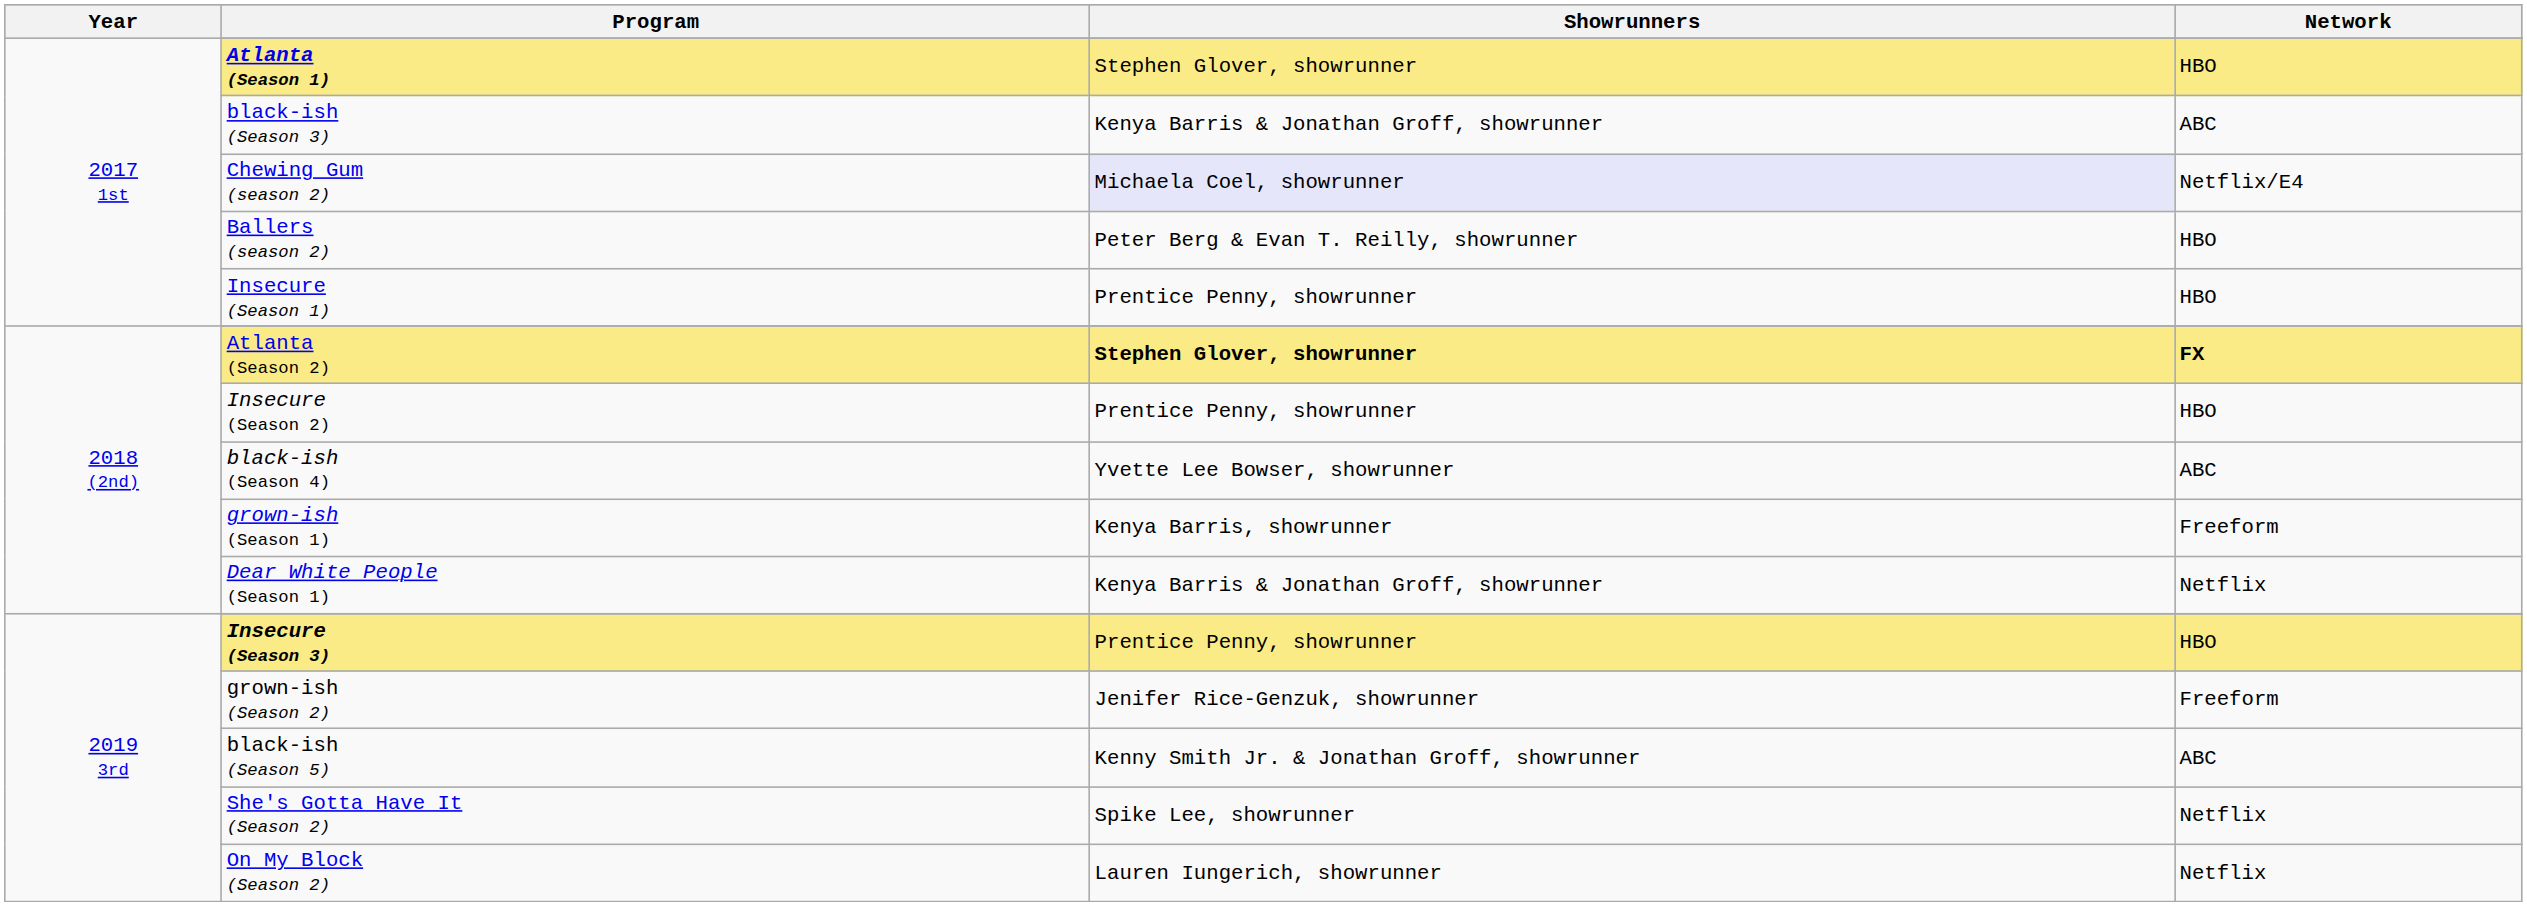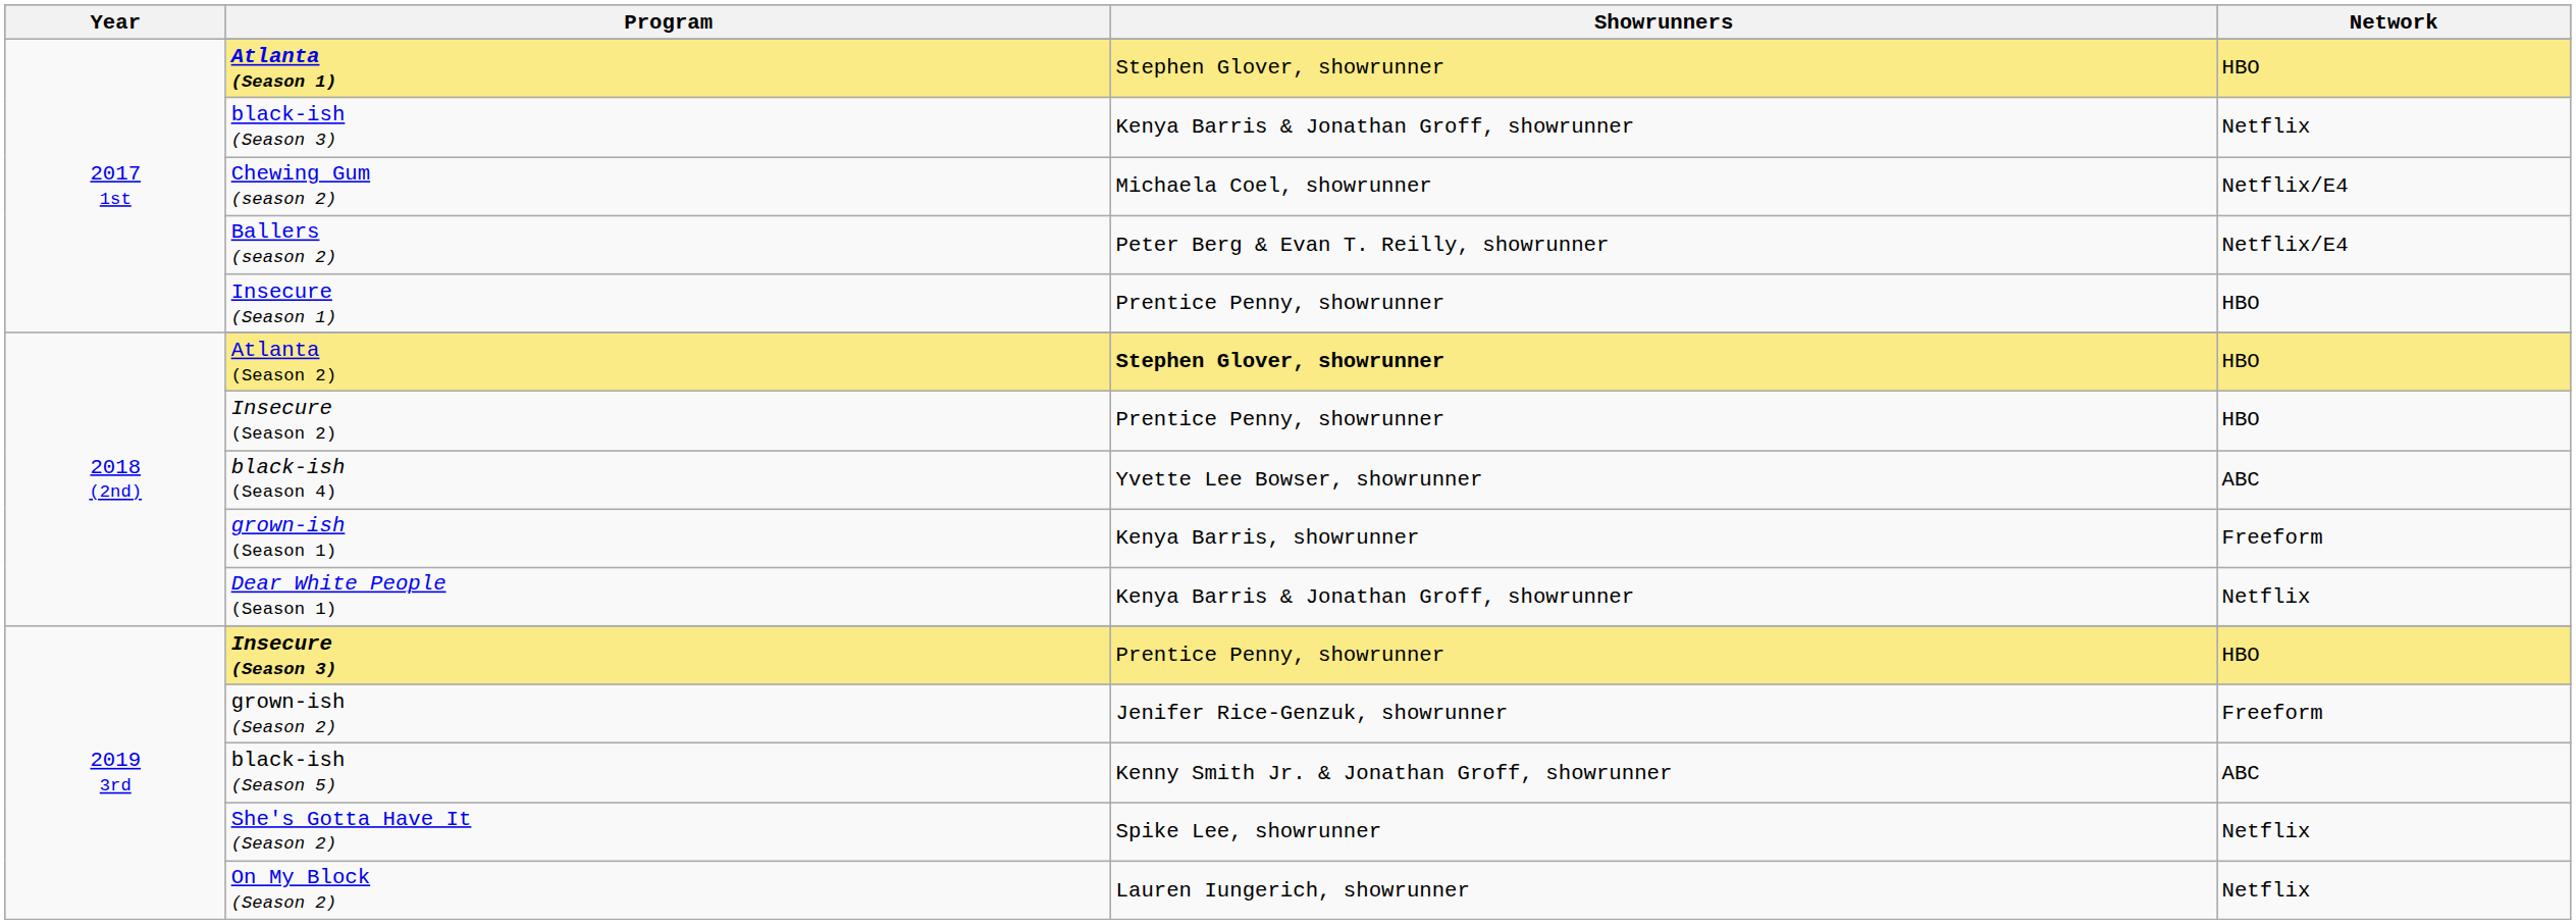 <table class="wikitable" style="width:100%">
 <tr bgcolor="#bebebe">
 <th width="5%">Year</th>
 <th width="20%">Program</th>
 <th width="25%">Showrunners</th>
 <th width="8%">Network</th>
 </tr>
 <tr>
 <td rowspan=6 style="text-align:center"><a href='#'>2017</a><br><small><a href='#'>1st</a></small><br></td>
 </tr>
 <tr style="background:#FAEB86">
 <td><strong><em><a href='#'>Atlanta</a><em><br><small>(Season 1)</small><strong></td>
 <td></strong>Stephen Glover, showrunner<strong></td>
 <td></strong>HBO<strong></td>
 </tr>
 <tr>
 <td></em><a href='#'>black-ish</a><em><br><small>(Season 3)</small></td>
 <td>Kenya Barris & Jonathan Groff, showrunner</td>
-<td>ABC</td>
+<td>Netflix</td>
 </tr>
 <tr>
 <td></em><a href='#'>Chewing Gum</a><em><br><small>(season 2)</small></td>
-<td style="background: lavender;">Michaela Coel, showrunner</td>
+<td>Michaela Coel, showrunner</td>
 <td>Netflix/E4</td>
 </tr>
 <tr>
 <td></em><a href='#'>Ballers</a><em><br><small>(season 2)</small></td>
 <td>Peter Berg & Evan T. Reilly, showrunner</td>
-<td>HBO</td>
+<td>Netflix/E4</td>
 </tr>
 <tr>
 <td></em><a href='#'>Insecure</a><em><br><small>(Season 1)</small></td>
 <td>Prentice Penny, showrunner</td>
 <td>HBO</td>
 </tr>
 <tr>
 <td rowspan=6 style="text-align:center"><a href='#'>2018</a><br><small><a href='#'>(2nd)</a></small><br></td>
 </tr>
 <tr style="background:#FAEB86">
 <td></em></strong><a href='#'>Atlanta</a></em><br><small>(Season 2)</small></strong></td>
 <td><strong>Stephen Glover, showrunner</strong></td>
-<td><strong>FX</strong></td>
+<td></strong>HBO<strong></td>
 </tr>
 <tr>
 <td><em>Insecure</em><br><small>(Season 2)</small></td>
 <td>Prentice Penny, showrunner</td>
 <td>HBO</td>
 </tr>
 <tr>
 <td><em>black-ish</em><br><small>(Season 4)</small></td>
 <td>Yvette Lee Bowser, showrunner</td>
 <td>ABC</td>
 </tr>
 <tr>
 <td><em><a href='#'>grown-ish</a></em><br><small>(Season 1)</small></td>
 <td>Kenya Barris, showrunner</td>
 <td>Freeform</td>
 </tr>
 <tr>
 <td><em><a href='#'>Dear White People</a></em><br><small>(Season 1)</small></td>
 <td>Kenya Barris & Jonathan Groff, showrunner</td>
 <td>Netflix</td>
 </tr>
 <tr>
 <td rowspan=6 style="text-align:center"><a href='#'>2019</a><br><small><a href='#'>3rd</a></small><br></td>
 </tr>
 <tr style="background:#FAEB86">
 <td><strong><em>Insecure<em><br><small>(Season 3)</small><strong></td>
 <td></strong>Prentice Penny, showrunner<strong></td>
 <td></strong>HBO<strong></td>
 </tr>
 <tr>
 <td></em>grown-ish<em><br><small>(Season 2)</small></td>
 <td>Jenifer Rice-Genzuk, showrunner</td>
 <td>Freeform</td>
 </tr>
 <tr>
 <td></em>black-ish<em><br><small>(Season 5)</small></td>
 <td>Kenny Smith Jr. & Jonathan Groff, showrunner</td>
 <td>ABC</td>
 </tr>
 <tr>
 <td></em><a href='#'>She's Gotta Have It</a><em><br><small>(Season 2)</small></td>
 <td>Spike Lee, showrunner</td>
 <td>Netflix</td>
 </tr>
 <tr>
 <td></em><a href='#'>On My Block</a><em><br><small>(Season 2)</small></td>
 <td>Lauren Iungerich, showrunner</td>
 <td>Netflix</td>
 </tr>
 </table>
